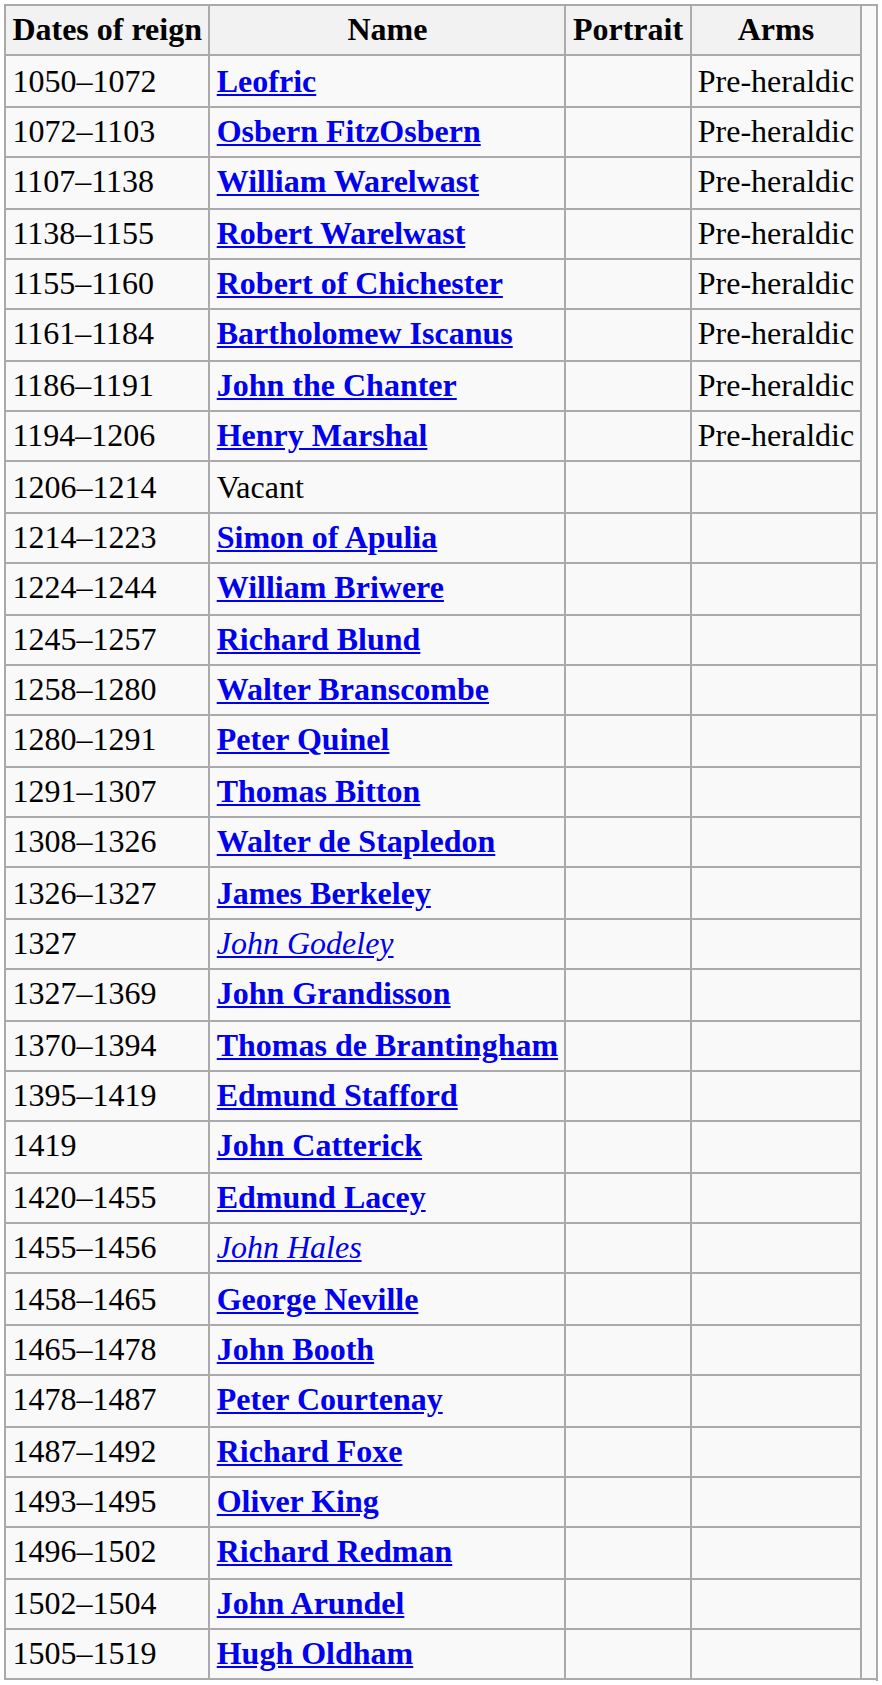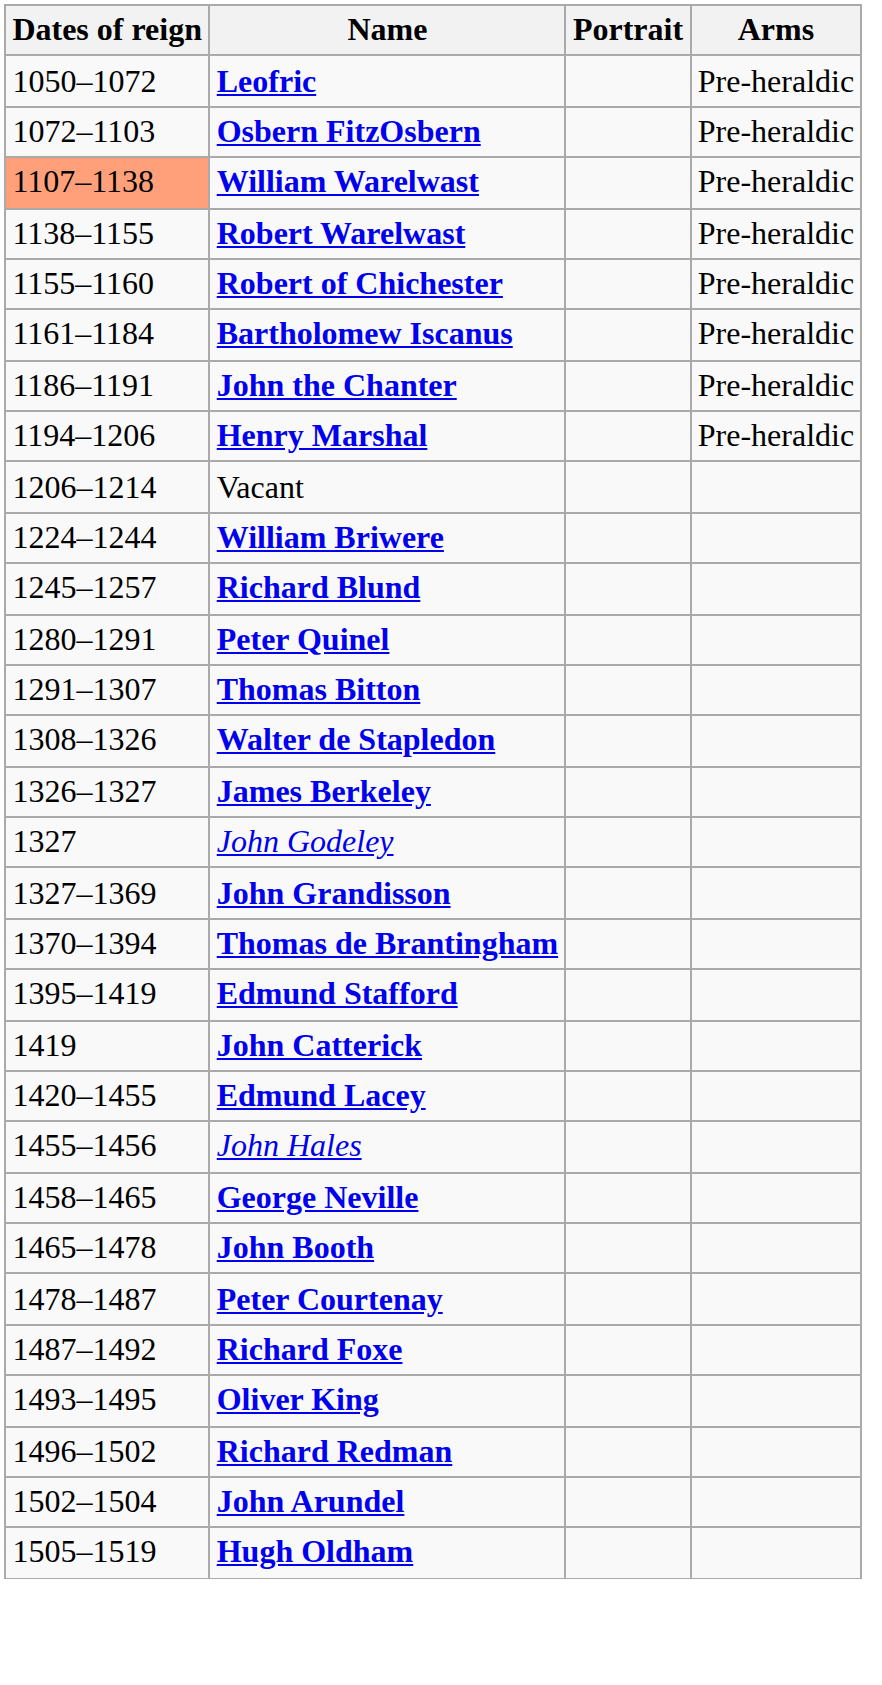 <table class="wikitable">
 <tr>
 <th>Dates of reign</th>
 <th>Name</th>
 <th>Portrait</th>
 <th>Arms</th>
 </tr>
 <tr>
 <td>1050–1072</td>
 <td><strong><a href='#'>Leofric</a></strong></td>
 <td></td>
 <td>Pre-heraldic</td>
 </tr>
 <tr>
 <td>1072–1103</td>
 <td><strong><a href='#'>Osbern FitzOsbern</a></strong></td>
 <td></td>
 <td>Pre-heraldic</td>
 </tr>
 <tr>
-<td>1107–1138</td>
+<td style="background: lightsalmon;">1107–1138</td>
 <td><strong><a href='#'>William Warelwast</a></strong></td>
 <td></td>
 <td>Pre-heraldic</td>
 </tr>
 <tr>
 <td>1138–1155</td>
 <td><strong><a href='#'>Robert Warelwast</a></strong></td>
 <td></td>
 <td>Pre-heraldic</td>
 </tr>
 <tr>
 <td>1155–1160</td>
 <td><strong><a href='#'>Robert of Chichester</a></strong></td>
 <td></td>
 <td>Pre-heraldic</td>
 </tr>
 <tr>
 <td>1161–1184</td>
 <td><strong><a href='#'>Bartholomew Iscanus</a></strong></td>
 <td></td>
 <td>Pre-heraldic</td>
 </tr>
 <tr>
 <td>1186–1191</td>
 <td><strong><a href='#'>John the Chanter</a></strong></td>
 <td></td>
 <td>Pre-heraldic</td>
 </tr>
 <tr>
 <td>1194–1206</td>
 <td><strong><a href='#'>Henry Marshal</a></strong></td>
 <td></td>
 <td>Pre-heraldic</td>
 </tr>
 <tr>
 <td>1206–1214</td>
 <td>Vacant</td>
 <td></td>
 <td></td>
 </tr>
 <tr>
-<td>1214–1223</td>
-<td><strong><a href='#'>Simon of Apulia</a></strong></td>
-<td></td>
-<td></td>
-<td></td>
-</tr>
-<tr>
 <td>1224–1244</td>
 <td><strong><a href='#'>William Briwere</a></strong></td>
 <td></td>
 <td></td>
 </tr>
 <tr>
 <td>1245–1257</td>
 <td><strong><a href='#'>Richard Blund</a></strong></td>
-<td></td>
-<td></td>
-</tr>
-<tr>
-<td>1258–1280</td>
-<td><strong><a href='#'>Walter Branscombe</a></strong></td>
-<td></td>
 <td></td>
 <td></td>
 </tr>
 <tr>
 <td>1280–1291</td>
 <td><strong><a href='#'>Peter Quinel</a></strong></td>
 <td></td>
 <td></td>
 </tr>
 <tr>
 <td>1291–1307</td>
 <td><strong><a href='#'>Thomas Bitton</a></strong></td>
 <td></td>
 <td></td>
 </tr>
 <tr>
 <td>1308–1326</td>
 <td><strong><a href='#'>Walter de Stapledon</a></strong></td>
 <td></td>
 <td></td>
 </tr>
 <tr>
 <td>1326–1327</td>
 <td><strong><a href='#'>James Berkeley</a></strong></td>
 <td></td>
 <td></td>
 </tr>
 <tr>
 <td>1327</td>
 <td><em><a href='#'>John Godeley</a></em></td>
 <td></td>
 <td></td>
 </tr>
 <tr>
 <td>1327–1369</td>
 <td><strong><a href='#'>John Grandisson</a></strong></td>
 <td></td>
 <td></td>
 </tr>
 <tr>
 <td>1370–1394</td>
 <td><strong><a href='#'>Thomas de Brantingham</a></strong></td>
 <td></td>
 <td></td>
 </tr>
 <tr>
 <td>1395–1419</td>
 <td><strong><a href='#'>Edmund Stafford</a></strong></td>
 <td></td>
 <td></td>
 </tr>
 <tr>
 <td>1419</td>
 <td><strong><a href='#'>John Catterick</a></strong></td>
 <td></td>
 <td></td>
 </tr>
 <tr>
 <td>1420–1455</td>
 <td><strong><a href='#'>Edmund Lacey</a></strong></td>
 <td></td>
 <td></td>
 </tr>
 <tr>
 <td>1455–1456</td>
 <td><em><a href='#'>John Hales</a></em></td>
 <td></td>
 <td></td>
 </tr>
 <tr>
 <td>1458–1465</td>
 <td><strong><a href='#'>George Neville</a></strong></td>
 <td></td>
 <td></td>
 </tr>
 <tr>
 <td>1465–1478</td>
 <td><strong><a href='#'>John Booth</a></strong></td>
 <td></td>
 <td></td>
 </tr>
 <tr>
 <td>1478–1487</td>
 <td><strong><a href='#'>Peter Courtenay</a></strong></td>
 <td></td>
 <td></td>
 </tr>
 <tr>
 <td>1487–1492</td>
 <td><strong><a href='#'>Richard Foxe</a></strong></td>
 <td></td>
 <td></td>
 </tr>
 <tr>
 <td>1493–1495</td>
 <td><strong><a href='#'>Oliver King</a></strong></td>
 <td></td>
 <td></td>
 </tr>
 <tr>
 <td>1496–1502</td>
 <td><strong><a href='#'>Richard Redman</a></strong></td>
 <td></td>
 <td></td>
 </tr>
 <tr>
 <td>1502–1504</td>
 <td><strong><a href='#'>John Arundel</a></strong></td>
 <td></td>
 <td></td>
 </tr>
 <tr>
 <td>1505–1519</td>
 <td><strong><a href='#'>Hugh Oldham</a></strong></td>
 <td></td>
 <td></td>
 </tr>
 <tr>
 </tr>
 </table>
